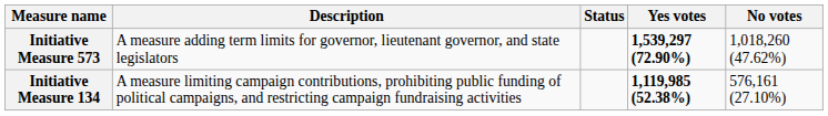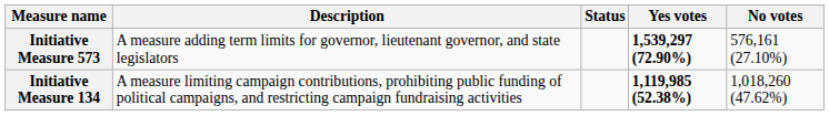 <table class="wikitable sortable plainrowheaders">
 <tr>
 <th scope=col>Measure name</th>
 <th scope=col class=unsortable>Description</th>
 <th scope=col>Status</th>
 <th scope=col>Yes votes</th>
 <th scope=col>No votes</th>
 </tr>
 <tr>
 <th scope=row>Initiative Measure 573</th>
 <td>A measure adding term limits for governor, lieutenant governor, and state legislators</td>
 <td></td>
 <td><strong>1,539,297 (72.90%)</strong></td>
-<td>1,018,260 (47.62%)</td>
+<td>576,161 (27.10%)</td>
 </tr>
 <tr>
 <th scope=row>Initiative Measure 134</th>
 <td>A measure limiting campaign contributions, prohibiting public funding of political campaigns, and restricting campaign fundraising activities</td>
 <td></td>
 <td><strong>1,119,985 (52.38%)</strong></td>
-<td>576,161 (27.10%)</td>
+<td>1,018,260 (47.62%)</td>
 </tr>
 </table>
